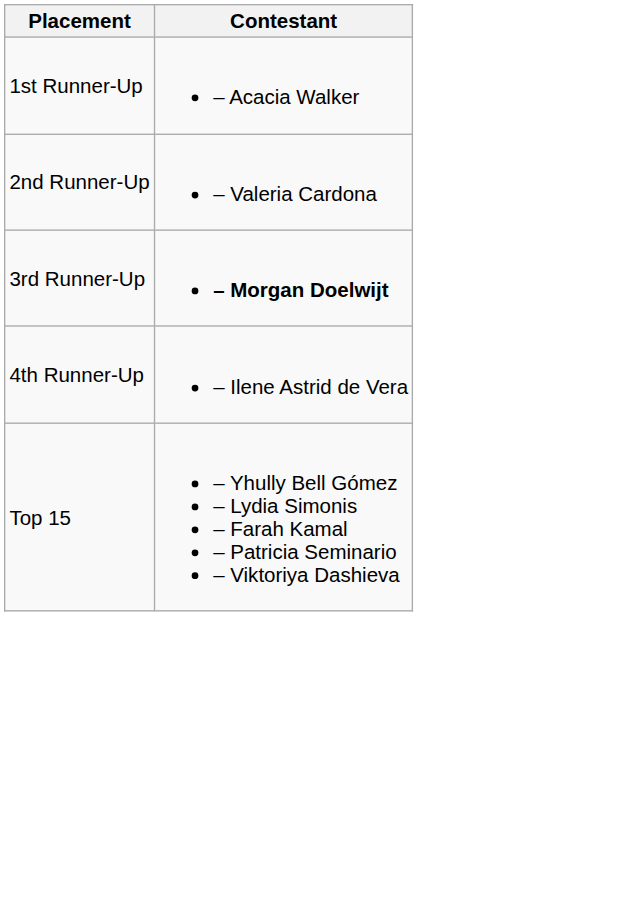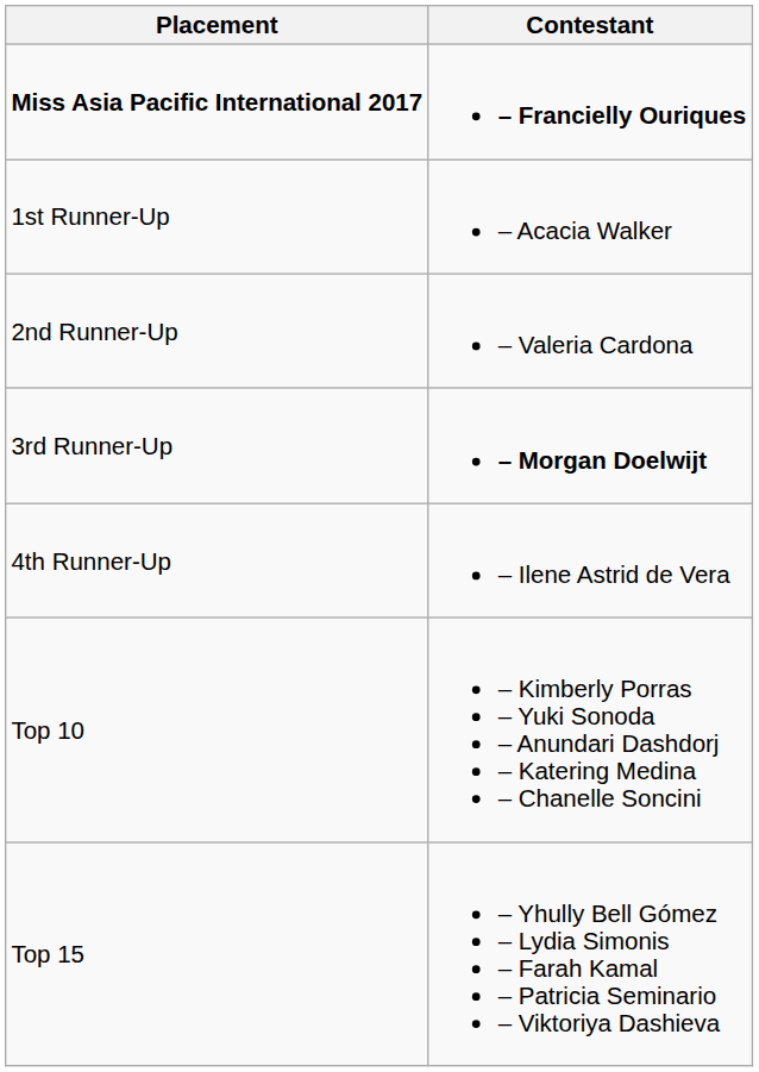 <table class="wikitable sortable" style="font-size: 95%;">
 <tr>
 <th>Placement</th>
 <th>Contestant</th>
+</tr>
+<tr>
+<td><strong>Miss Asia Pacific International 2017</strong></td>
+<td><br><ul><li><strong> – Francielly Ouriques</strong></li></ul></td>
 </tr>
 <tr>
 <td>1st Runner-Up</td>
 <td><br><ul><li> – Acacia Walker</li></ul></td>
 </tr>
 <tr>
 <td>2nd Runner-Up</td>
 <td><br><ul><li> – Valeria Cardona</li></ul></td>
 </tr>
 <tr>
 <td>3rd Runner-Up</td>
 <td><strong><br><ul><li> – Morgan Doelwijt</li></ul></strong></td>
 </tr>
 <tr>
 <td>4th Runner-Up</td>
 <td><br><ul><li> – Ilene Astrid de Vera</li></ul></td>
 </tr>
 <tr>
+<td>Top 10</td>
+<td><br><ul><li> – Kimberly Porras</li><li> – Yuki Sonoda</li><li> – Anundari Dashdorj</li><li> – Katering Medina</li><li> – Chanelle Soncini</li></ul></td>
+</tr>
+<tr>
 <td>Top 15</td>
 <td><br><ul><li> – Yhully Bell Gómez</li><li> – Lydia Simonis</li><li> – Farah Kamal</li><li> – Patricia Seminario</li><li> – Viktoriya Dashieva</li></ul></td>
 </tr>
 </table>
